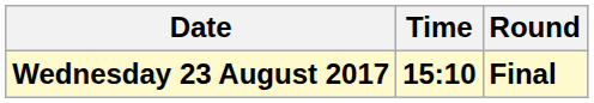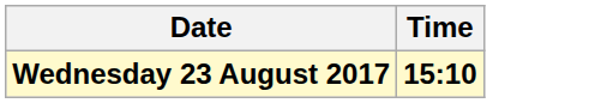 <table class="wikitable">
 <tr>
 <th>Date</th>
 <th>Time</th>
-<th>Round</th>
 </tr>
 <tr>
 <td style=background:lemonchiffon><strong>Wednesday 23 August 2017</strong></td>
 <td style=background:lemonchiffon><strong>15:10</strong></td>
-<td style=background:lemonchiffon><strong>Final</strong></td>
 </tr>
 </table>
